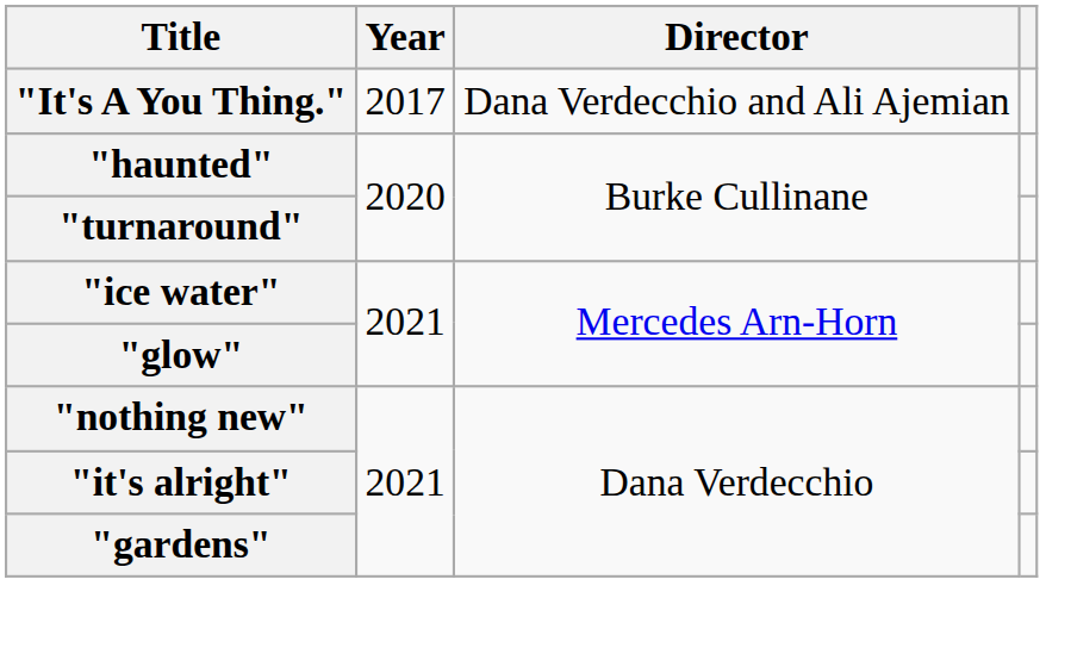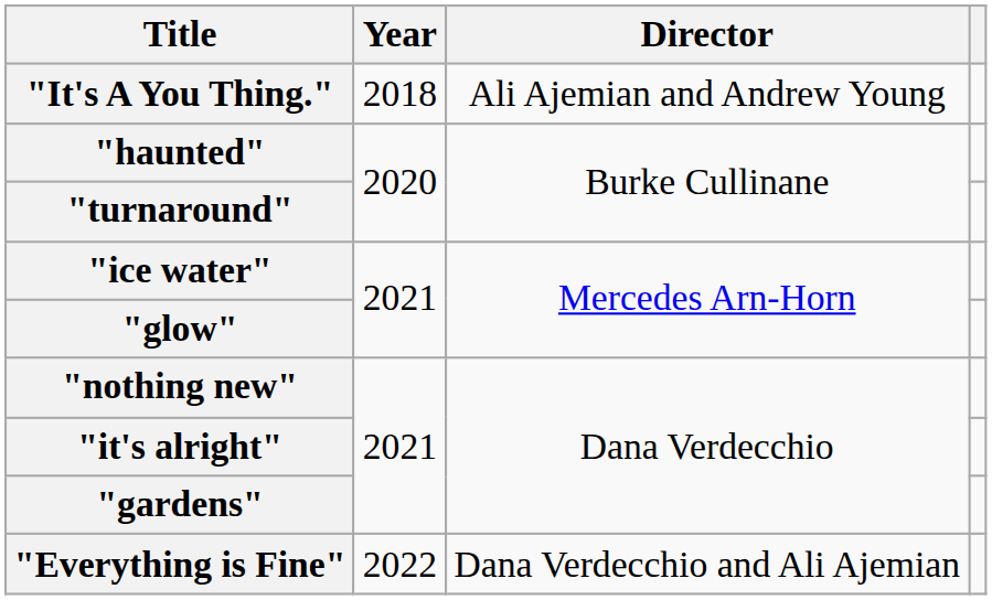 <table class="wikitable plainrowheaders" style="text-align:center;">
 <tr>
 <th>Title</th>
 <th>Year</th>
 <th>Director</th>
 <th></th>
 </tr>
 <tr>
 <th scope="row">"It's A You Thing."</th>
-<td>2017</td>
-<td>Dana Verdecchio and Ali Ajemian</td>
+<td>2018</td>
+<td>Ali Ajemian and Andrew Young</td>
 <td></td>
 </tr>
 <tr>
 <th scope="row">"haunted"</th>
 <td rowspan="2">2020</td>
 <td rowspan="2">Burke Cullinane</td>
 <td></td>
 </tr>
 <tr>
 <th scope="row">"turnaround"</th>
 <td></td>
 </tr>
 <tr>
 <th scope="row">"ice water"</th>
 <td rowspan="2">2021</td>
 <td rowspan="2"><a href='#'>Mercedes Arn-Horn</a></td>
 <td></td>
 </tr>
 <tr>
 <th scope="row">"glow"</th>
 <td></td>
 </tr>
 <tr>
 <th scope="row">"nothing new"</th>
 <td rowspan="3">2021</td>
 <td rowspan="3">Dana Verdecchio</td>
 <td></td>
 </tr>
 <tr>
 <th scope="row">"it's alright"</th>
 <td></td>
 </tr>
 <tr>
 <th scope="row">"gardens"</th>
 <td></td>
 </tr>
+<tr>
+<th>"Everything is Fine"</th>
+<td>2022</td>
+<td>Dana Verdecchio and Ali Ajemian</td>
+<td></td>
+</tr>
 </table>
